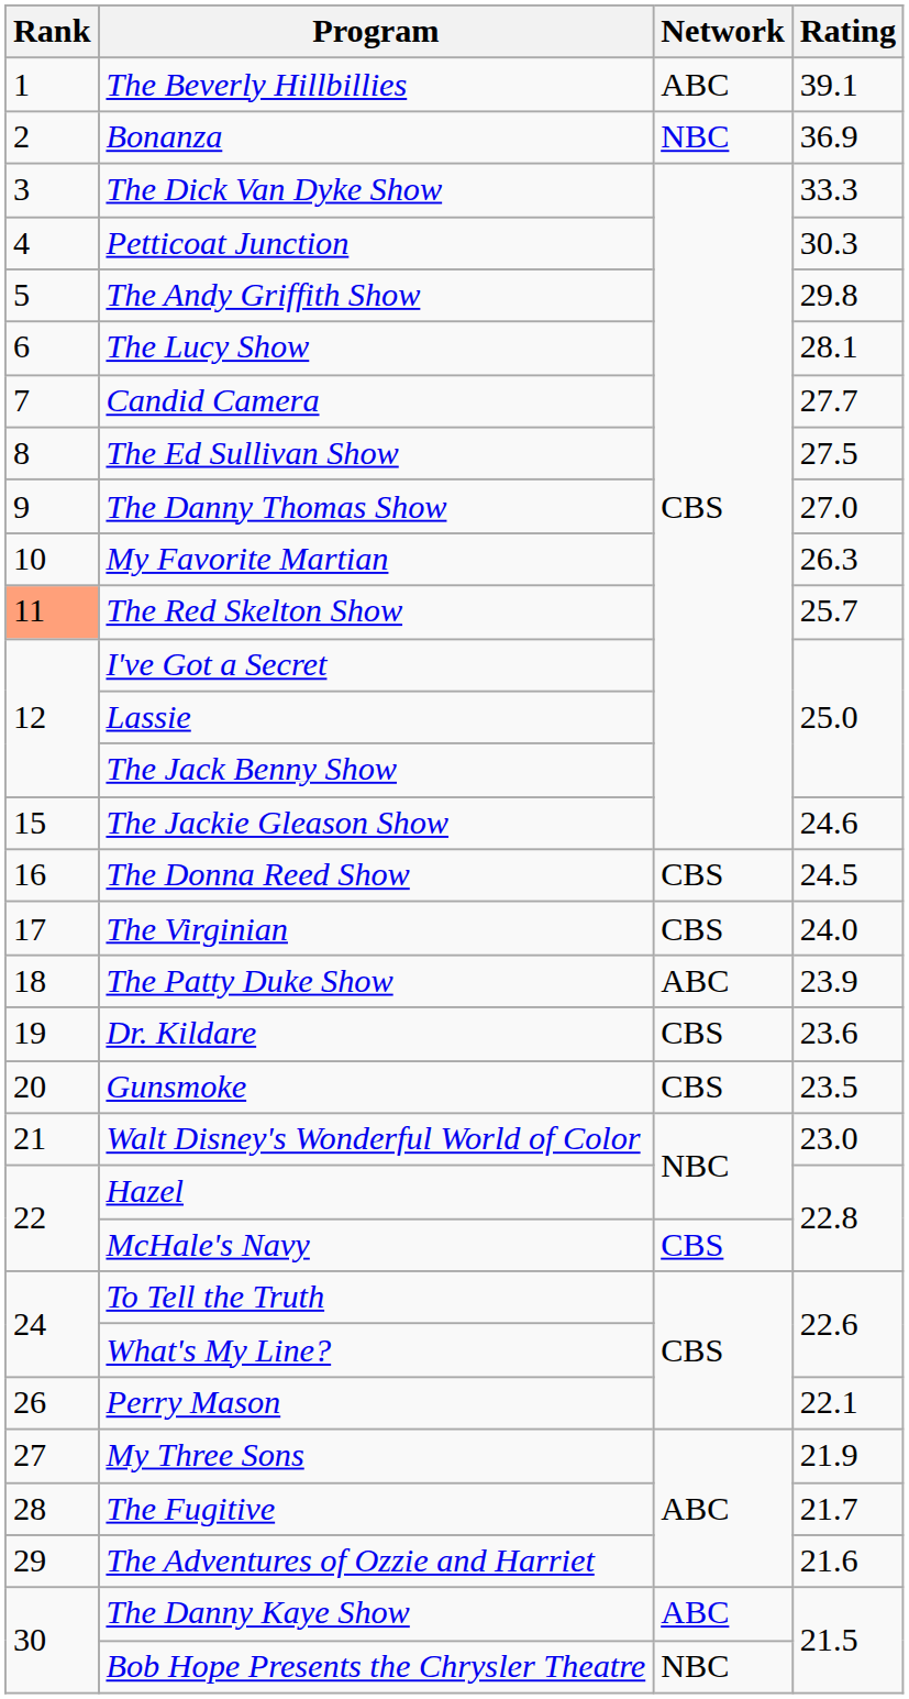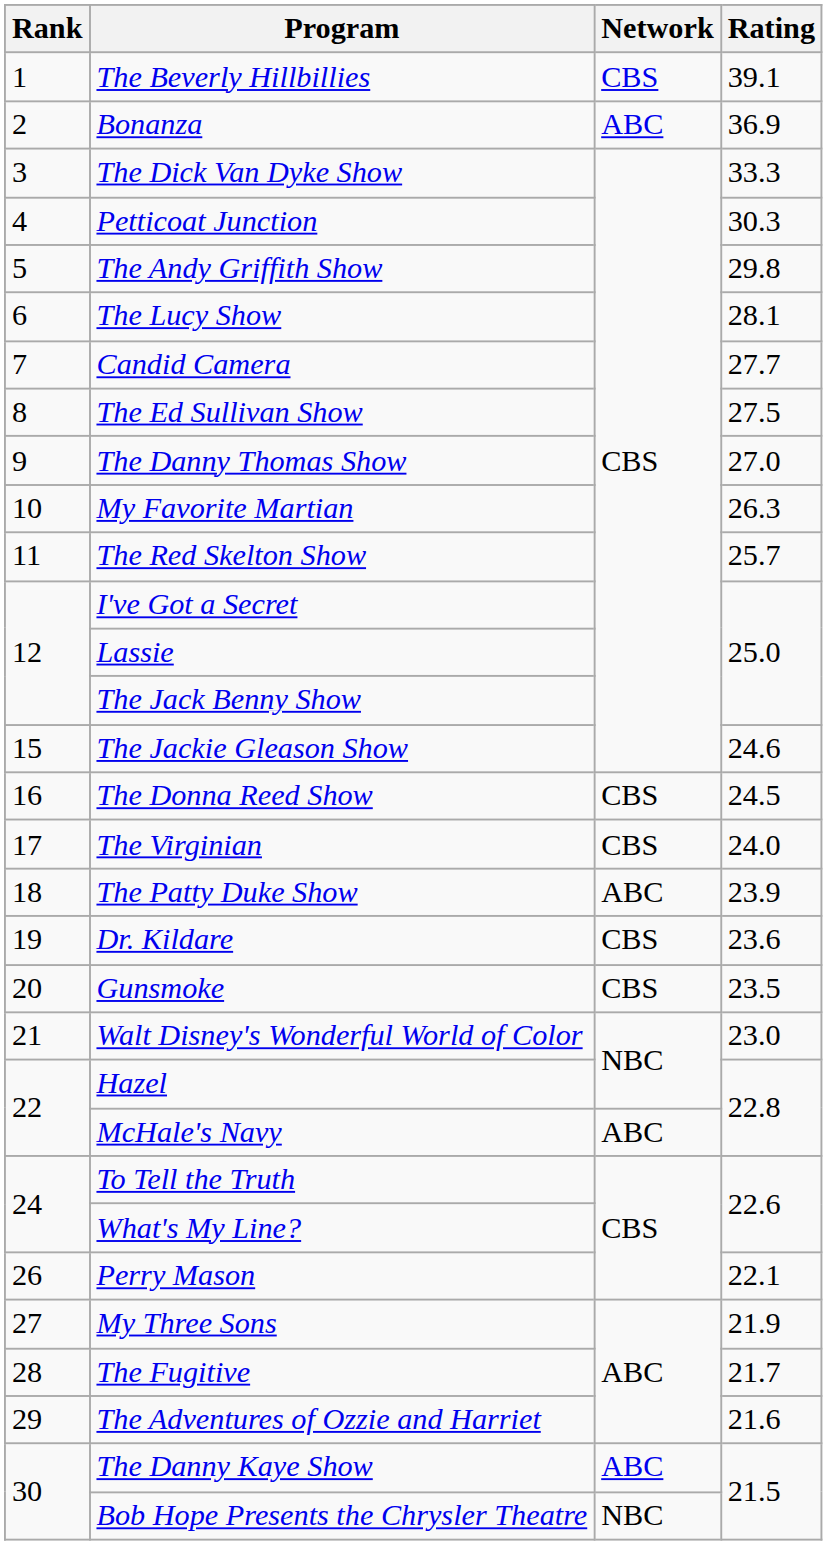 <table class="wikitable">
 <tr>
 <th>Rank</th>
 <th>Program</th>
 <th>Network</th>
 <th>Rating</th>
 </tr>
 <tr>
 <td>1</td>
 <td><em><a href='#'>The Beverly Hillbillies</a></em></td>
-<td>ABC</td>
+<td><a href='#'>CBS</a></td>
 <td>39.1</td>
 </tr>
 <tr>
 <td>2</td>
 <td><em><a href='#'>Bonanza</a></em></td>
-<td><a href='#'>NBC</a></td>
+<td><a href='#'>ABC</a></td>
 <td>36.9</td>
 </tr>
 <tr>
 <td>3</td>
 <td><em><a href='#'>The Dick Van Dyke Show</a></em></td>
 <td rowspan="13">CBS</td>
 <td>33.3</td>
 </tr>
 <tr>
 <td>4</td>
 <td><em><a href='#'>Petticoat Junction</a></em></td>
 <td>30.3</td>
 </tr>
 <tr>
 <td>5</td>
 <td><em><a href='#'>The Andy Griffith Show</a></em></td>
 <td>29.8</td>
 </tr>
 <tr>
 <td>6</td>
 <td><em><a href='#'>The Lucy Show</a></em></td>
 <td>28.1</td>
 </tr>
 <tr>
 <td>7</td>
 <td><em><a href='#'>Candid Camera</a></em></td>
 <td>27.7</td>
 </tr>
 <tr>
 <td>8</td>
 <td><em><a href='#'>The Ed Sullivan Show</a></em></td>
 <td>27.5</td>
 </tr>
 <tr>
 <td>9</td>
 <td><em><a href='#'>The Danny Thomas Show</a></em></td>
 <td>27.0</td>
 </tr>
 <tr>
 <td>10</td>
 <td><em><a href='#'>My Favorite Martian</a></em></td>
 <td>26.3</td>
 </tr>
 <tr>
-<td style="background: lightsalmon;">11</td>
+<td>11</td>
 <td><em><a href='#'>The Red Skelton Show</a></em></td>
 <td>25.7</td>
 </tr>
 <tr>
 <td rowspan="3">12</td>
 <td><em><a href='#'>I've Got a Secret</a></em></td>
 <td rowspan="3">25.0</td>
 </tr>
 <tr>
 <td><em><a href='#'>Lassie</a></em></td>
 </tr>
 <tr>
 <td><em><a href='#'>The Jack Benny Show</a></em></td>
 </tr>
 <tr>
 <td>15</td>
 <td><em><a href='#'>The Jackie Gleason Show</a></em></td>
 <td>24.6</td>
 </tr>
 <tr>
 <td>16</td>
 <td><em><a href='#'>The Donna Reed Show</a></em></td>
 <td>CBS</td>
 <td>24.5</td>
 </tr>
 <tr>
 <td>17</td>
 <td><em><a href='#'>The Virginian</a></em></td>
 <td>CBS</td>
 <td>24.0</td>
 </tr>
 <tr>
 <td>18</td>
 <td><em><a href='#'>The Patty Duke Show</a></em></td>
 <td>ABC</td>
 <td>23.9</td>
 </tr>
 <tr>
 <td>19</td>
 <td><em><a href='#'>Dr. Kildare</a></em></td>
 <td>CBS</td>
 <td>23.6</td>
 </tr>
 <tr>
 <td>20</td>
 <td><em><a href='#'>Gunsmoke</a></em></td>
 <td>CBS</td>
 <td>23.5</td>
 </tr>
 <tr>
 <td>21</td>
 <td><em><a href='#'>Walt Disney's Wonderful World of Color</a></em></td>
 <td rowspan="2">NBC</td>
 <td>23.0</td>
 </tr>
 <tr>
 <td rowspan="2">22</td>
 <td><em><a href='#'>Hazel</a></em></td>
 <td rowspan="2">22.8</td>
 </tr>
 <tr>
 <td><em><a href='#'>McHale's Navy</a></em></td>
-<td><a href='#'>CBS</a></td>
+<td>ABC</td>
 </tr>
 <tr>
 <td rowspan="2">24</td>
 <td><em><a href='#'>To Tell the Truth</a></em></td>
 <td rowspan="3">CBS</td>
 <td rowspan="2">22.6</td>
 </tr>
 <tr>
 <td><em><a href='#'>What's My Line?</a></em></td>
 </tr>
 <tr>
 <td>26</td>
 <td><em><a href='#'>Perry Mason</a></em></td>
 <td>22.1</td>
 </tr>
 <tr>
 <td>27</td>
 <td><em><a href='#'>My Three Sons</a></em></td>
 <td rowspan="3">ABC</td>
 <td>21.9</td>
 </tr>
 <tr>
 <td>28</td>
 <td><em><a href='#'>The Fugitive</a></em></td>
 <td>21.7</td>
 </tr>
 <tr>
 <td>29</td>
 <td><em><a href='#'>The Adventures of Ozzie and Harriet</a></em></td>
 <td>21.6</td>
 </tr>
 <tr>
 <td rowspan="2">30</td>
 <td><em><a href='#'>The Danny Kaye Show</a></em></td>
 <td><a href='#'>ABC</a></td>
 <td rowspan="2">21.5</td>
 </tr>
 <tr>
 <td><em><a href='#'>Bob Hope Presents the Chrysler Theatre</a></em></td>
 <td>NBC</td>
 </tr>
 </table>
